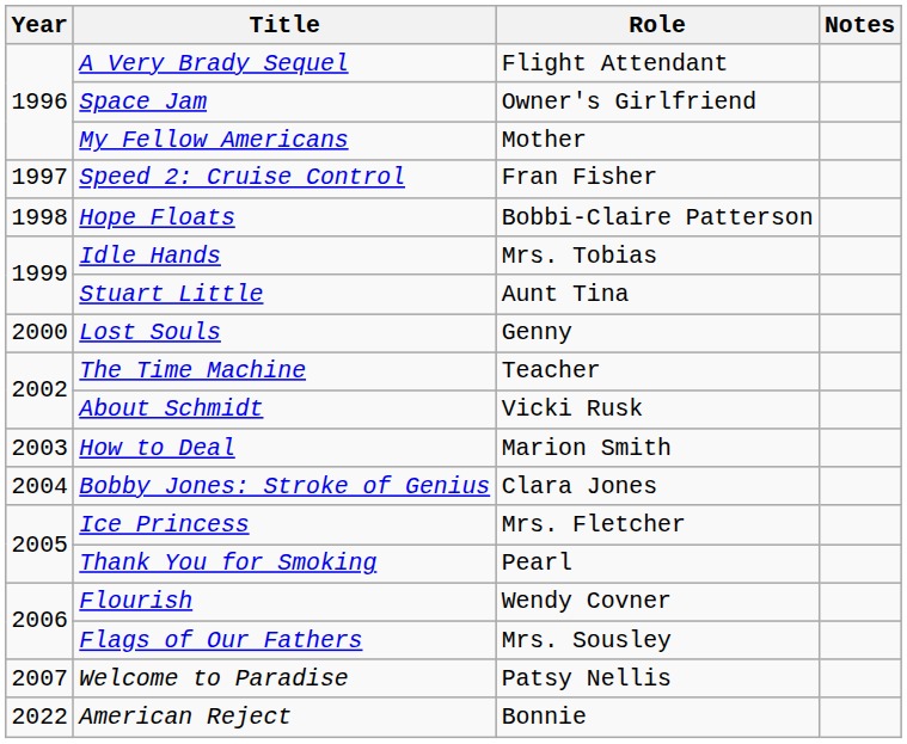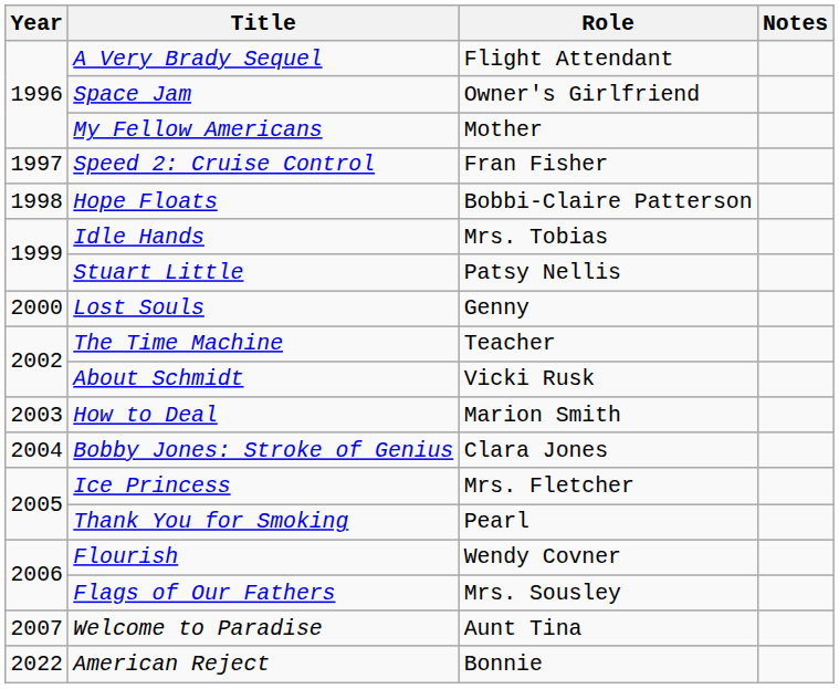 <table class="wikitable sortable">
 <tr>
 <th>Year</th>
 <th>Title</th>
 <th>Role</th>
 <th class="unsortable">Notes</th>
 </tr>
 <tr>
 <td rowspan=3>1996</td>
 <td><em><a href='#'>A Very Brady Sequel</a></em></td>
 <td>Flight Attendant</td>
 <td></td>
 </tr>
 <tr>
 <td><em><a href='#'>Space Jam</a></em></td>
 <td>Owner's Girlfriend</td>
 <td></td>
 </tr>
 <tr>
 <td><em><a href='#'>My Fellow Americans</a></em></td>
 <td>Mother</td>
 <td></td>
 </tr>
 <tr>
 <td>1997</td>
 <td><em><a href='#'>Speed 2: Cruise Control</a></em></td>
 <td>Fran Fisher</td>
 <td></td>
 </tr>
 <tr>
 <td>1998</td>
 <td><em><a href='#'>Hope Floats</a></em></td>
 <td>Bobbi-Claire Patterson</td>
 <td></td>
 </tr>
 <tr>
 <td rowspan=2>1999</td>
 <td><em><a href='#'>Idle Hands</a></em></td>
 <td>Mrs. Tobias</td>
 <td></td>
 </tr>
 <tr>
 <td><em><a href='#'>Stuart Little</a></em></td>
-<td>Aunt Tina</td>
+<td>Patsy Nellis</td>
 <td></td>
 </tr>
 <tr>
 <td>2000</td>
 <td><em><a href='#'>Lost Souls</a></em></td>
 <td>Genny</td>
 <td></td>
 </tr>
 <tr>
 <td rowspan=2>2002</td>
 <td><em><a href='#'>The Time Machine</a></em></td>
 <td>Teacher</td>
 <td></td>
 </tr>
 <tr>
 <td><em><a href='#'>About Schmidt</a></em></td>
 <td>Vicki Rusk</td>
 <td></td>
 </tr>
 <tr>
 <td>2003</td>
 <td><em><a href='#'>How to Deal</a></em></td>
 <td>Marion Smith</td>
 <td></td>
 </tr>
 <tr>
 <td>2004</td>
 <td><em><a href='#'>Bobby Jones: Stroke of Genius</a></em></td>
 <td>Clara Jones</td>
 <td></td>
 </tr>
 <tr>
 <td rowspan=2>2005</td>
 <td><em><a href='#'>Ice Princess</a></em></td>
 <td>Mrs. Fletcher</td>
 <td></td>
 </tr>
 <tr>
 <td><em><a href='#'>Thank You for Smoking</a></em></td>
 <td>Pearl</td>
 <td></td>
 </tr>
 <tr>
 <td rowspan=2>2006</td>
 <td><em><a href='#'>Flourish</a></em></td>
 <td>Wendy Covner</td>
 <td></td>
 </tr>
 <tr>
 <td><em><a href='#'>Flags of Our Fathers</a></em></td>
 <td>Mrs. Sousley</td>
 <td></td>
 </tr>
 <tr>
 <td>2007</td>
 <td><em>Welcome to Paradise</em></td>
-<td>Patsy Nellis</td>
+<td>Aunt Tina</td>
 <td></td>
 </tr>
 <tr>
 <td>2022</td>
 <td><em>American Reject</em></td>
 <td>Bonnie</td>
 <td></td>
 </tr>
 </table>
